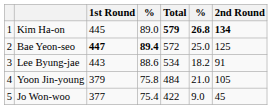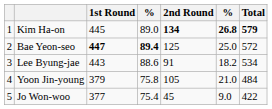 <table class="wikitable">
 <tr>
 <th></th>
 <th></th>
 <th>1st Round</th>
 <th>%</th>
+<th>2nd Round</th>
+<th>%</th>
 <th>Total</th>
-<th>%</th>
-<th>2nd Round</th>
 </tr>
 <tr>
 <td>1</td>
 <td>Kim Ha-on</td>
 <td>445</td>
 <td>89.0</td>
+<td><strong>134</strong></td>
+<td><strong>26.8</strong></td>
 <td><strong>579</strong></td>
-<td><strong>26.8</strong></td>
-<td><strong>134</strong></td>
 </tr>
 <tr>
 <td>2</td>
 <td>Bae Yeon-seo</td>
 <td><strong>447</strong></td>
 <td><strong>89.4</strong></td>
+<td>125</td>
+<td>25.0</td>
 <td>572</td>
-<td>25.0</td>
-<td>125</td>
 </tr>
 <tr>
 <td>3</td>
 <td>Lee Byung-jae</td>
 <td>443</td>
 <td>88.6</td>
+<td>91</td>
+<td>18.2</td>
 <td>534</td>
-<td>18.2</td>
-<td>91</td>
 </tr>
 <tr>
 <td>4</td>
 <td>Yoon Jin-young</td>
 <td>379</td>
 <td>75.8</td>
+<td>105</td>
+<td>21.0</td>
 <td>484</td>
-<td>21.0</td>
-<td>105</td>
 </tr>
 <tr>
 <td>5</td>
 <td>Jo Won-woo</td>
 <td>377</td>
 <td>75.4</td>
+<td>45</td>
+<td>9.0</td>
 <td>422</td>
-<td>9.0</td>
-<td>45</td>
 </tr>
 </table>
